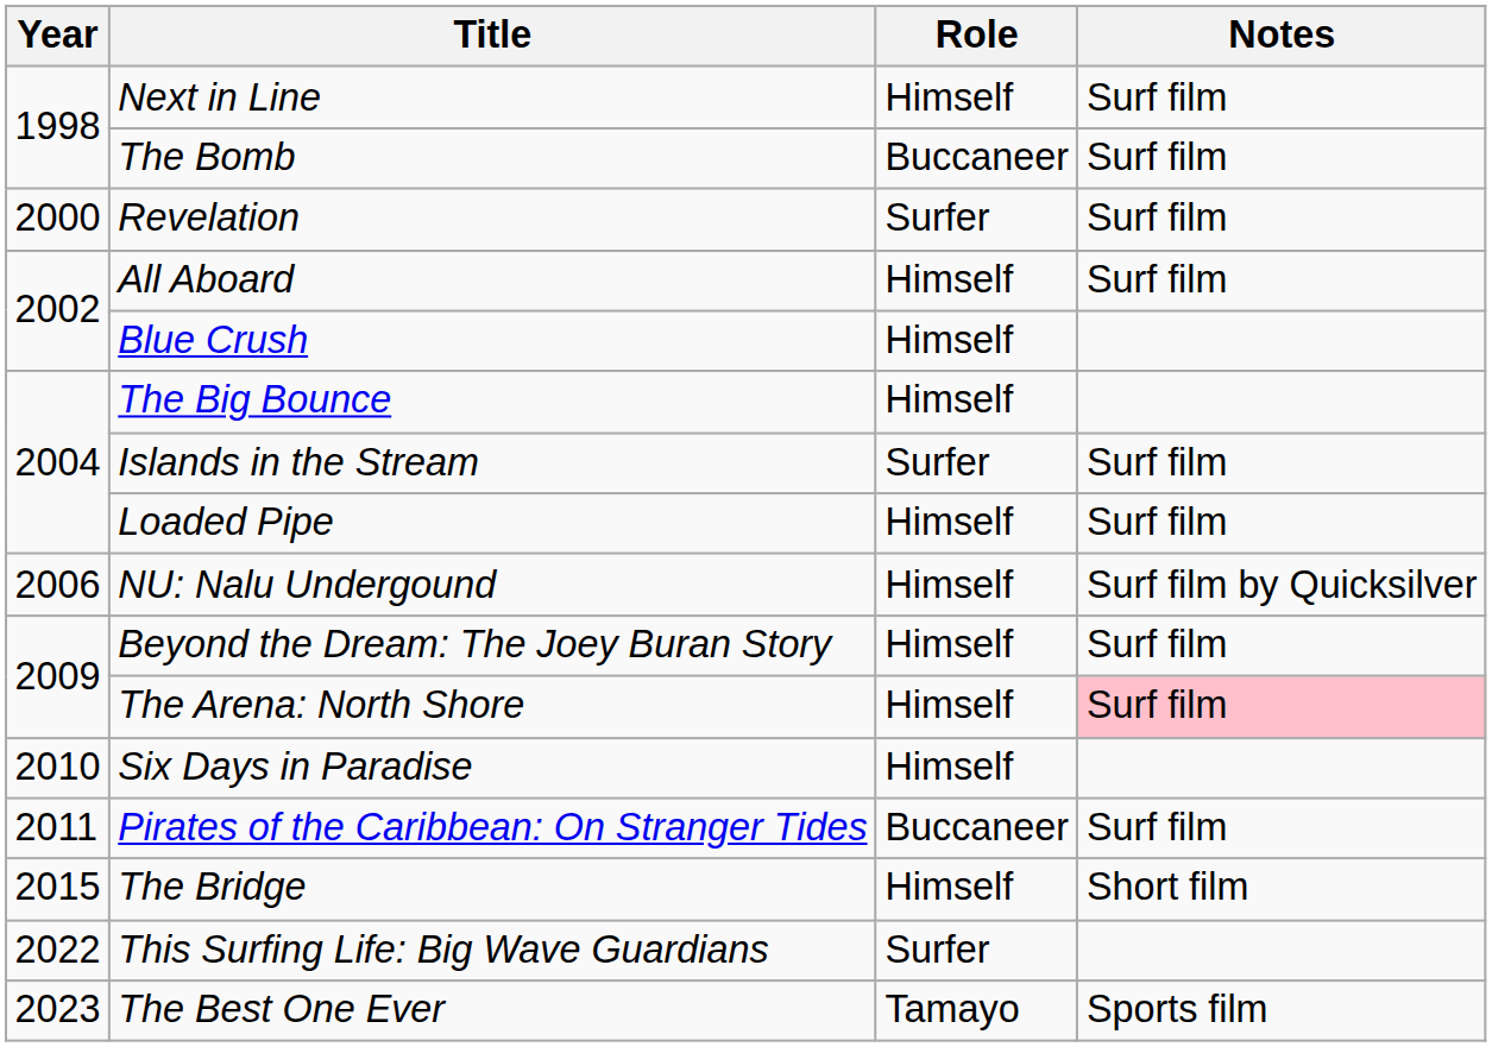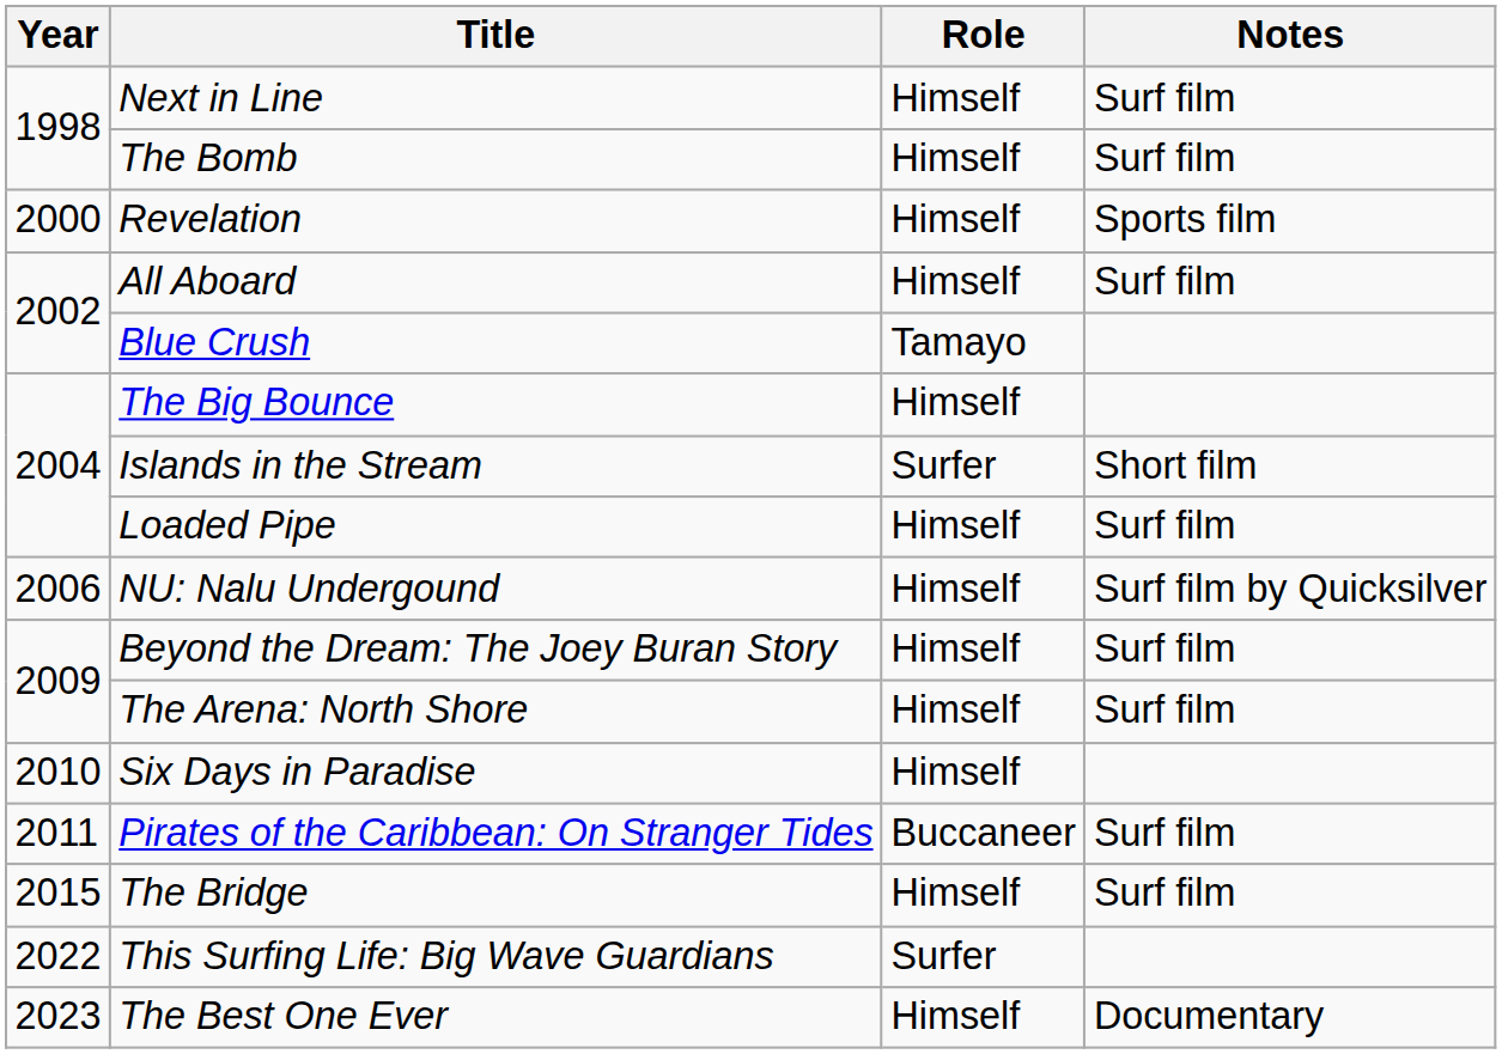 <table class="wikitable sortable">
 <tr>
 <th>Year</th>
 <th>Title</th>
 <th>Role</th>
 <th class="unsortable">Notes</th>
 </tr>
 <tr>
 <td rowspan=2>1998</td>
 <td><em>Next in Line</em></td>
 <td>Himself</td>
 <td>Surf film</td>
 </tr>
 <tr>
 <td><em>The Bomb</em></td>
-<td>Buccaneer</td>
+<td>Himself</td>
 <td>Surf film</td>
 </tr>
 <tr>
 <td>2000</td>
 <td><em>Revelation</em></td>
-<td>Surfer</td>
-<td>Surf film</td>
+<td>Himself</td>
+<td>Sports film</td>
 </tr>
 <tr>
 <td rowspan=2>2002</td>
 <td><em>All Aboard</em></td>
 <td>Himself</td>
 <td>Surf film</td>
 </tr>
 <tr>
 <td><em><a href='#'>Blue Crush</a></em></td>
-<td>Himself</td>
+<td>Tamayo</td>
 <td></td>
 </tr>
 <tr>
 <td rowspan=3>2004</td>
 <td><a href='#'><em>The Big Bounce</em></a></td>
 <td>Himself</td>
 <td></td>
 </tr>
 <tr>
 <td><em>Islands in the Stream</em></td>
 <td>Surfer</td>
-<td>Surf film</td>
+<td>Short film</td>
 </tr>
 <tr>
 <td><em>Loaded Pipe</em></td>
 <td>Himself</td>
 <td>Surf film</td>
 </tr>
 <tr>
 <td>2006</td>
 <td><em>NU: Nalu Undergound</em></td>
 <td>Himself</td>
 <td>Surf film by Quicksilver</td>
 </tr>
 <tr>
 <td rowspan=2>2009</td>
 <td><em>Beyond the Dream: The Joey Buran Story</em></td>
 <td>Himself</td>
 <td>Surf film</td>
 </tr>
 <tr>
 <td><em>The Arena: North Shore</em></td>
 <td>Himself</td>
-<td style="background: pink;">Surf film</td>
+<td>Surf film</td>
 </tr>
 <tr>
 <td>2010</td>
 <td><em>Six Days in Paradise</em></td>
 <td>Himself</td>
 <td></td>
 </tr>
 <tr>
 <td>2011</td>
 <td><em><a href='#'>Pirates of the Caribbean: On Stranger Tides</a></em></td>
 <td>Buccaneer</td>
 <td>Surf film</td>
 </tr>
 <tr>
 <td>2015</td>
 <td><em>The Bridge</em></td>
 <td>Himself</td>
-<td>Short film</td>
+<td>Surf film</td>
 </tr>
 <tr>
 <td>2022</td>
 <td><em>This Surfing Life: Big Wave Guardians</em></td>
 <td>Surfer</td>
 <td></td>
 </tr>
 <tr>
 <td>2023</td>
 <td><em>The Best One Ever</em></td>
-<td>Tamayo</td>
-<td>Sports film</td>
+<td>Himself</td>
+<td>Documentary</td>
 </tr>
 </table>
